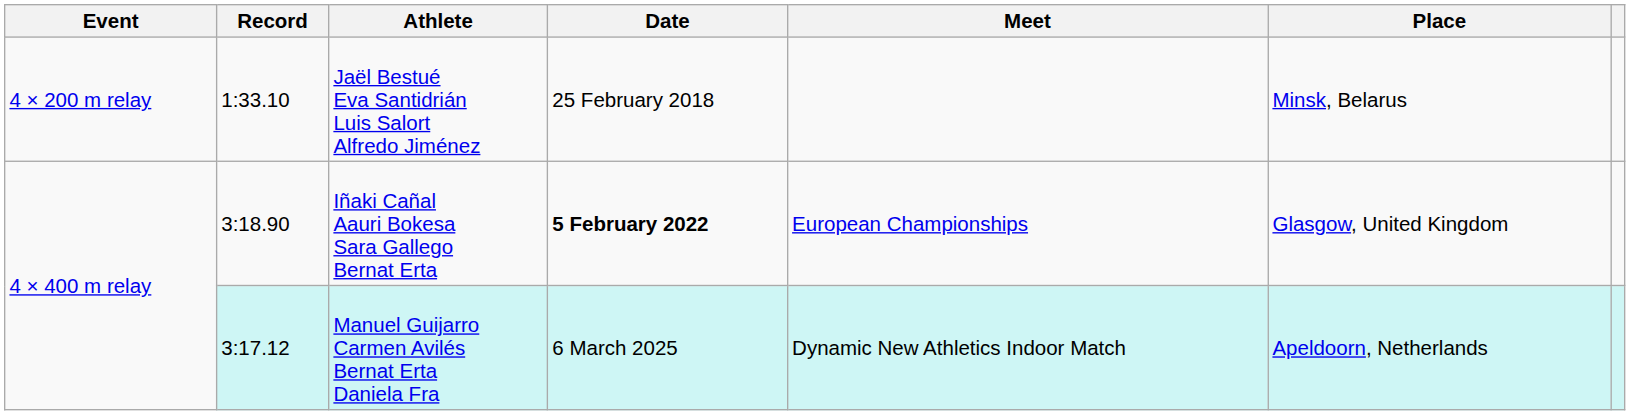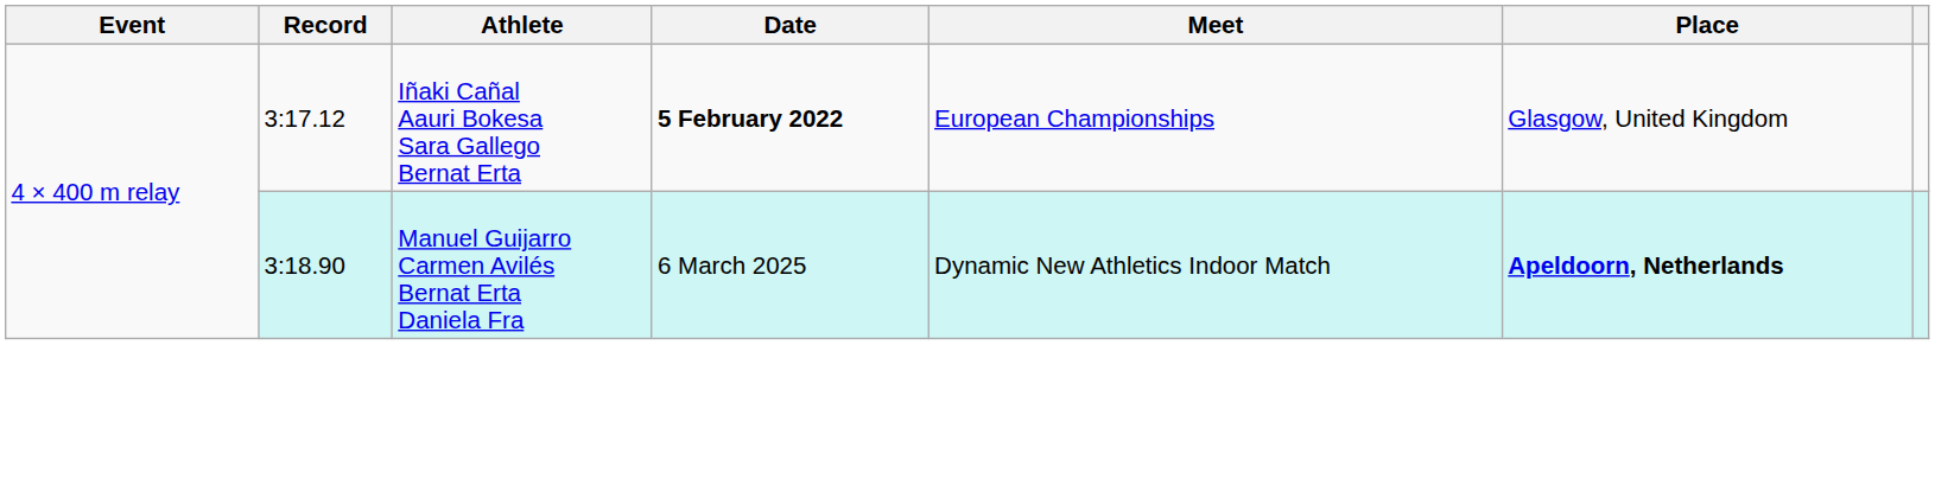 <table class="wikitable" style="font-size:95%; width: 95%;">
 <tr>
 <th>Event</th>
 <th>Record</th>
 <th>Athlete</th>
 <th>Date</th>
 <th>Meet</th>
 <th>Place</th>
 <th></th>
 </tr>
 <tr>
-<td><a href='#'>4 × 200 m relay</a></td>
-<td>1:33.10</td>
-<td><br><a href='#'>Jaël Bestué</a><br><a href='#'>Eva Santidrián</a><br><a href='#'>Luis Salort</a><br><a href='#'>Alfredo Jiménez</a></td>
-<td>25 February 2018</td>
-<td></td>
-<td><a href='#'>Minsk</a>, Belarus</td>
-<td></td>
-</tr>
-<tr>
 <td rowspan=2><a href='#'>4 × 400 m relay</a></td>
-<td>3:18.90</td>
+<td>3:17.12</td>
 <td><br><a href='#'>Iñaki Cañal</a><br><a href='#'>Aauri Bokesa</a><br><a href='#'>Sara Gallego</a><br><a href='#'>Bernat Erta</a></td>
 <td><strong>5 February 2022</strong></td>
 <td><a href='#'>European Championships</a></td>
 <td><a href='#'>Glasgow</a>, United Kingdom</td>
 <td></td>
 </tr>
 <tr bgcolor=#CEF6F5>
-<td>3:17.12</td>
+<td>3:18.90</td>
 <td><br><a href='#'>Manuel Guijarro</a><br><a href='#'>Carmen Avilés</a><br><a href='#'>Bernat Erta</a><br><a href='#'>Daniela Fra</a></td>
 <td>6 March 2025</td>
 <td>Dynamic New Athletics Indoor Match</td>
-<td><a href='#'>Apeldoorn</a>, Netherlands</td>
+<td><strong><a href='#'>Apeldoorn</a>, Netherlands</strong></td>
 <td></td>
 </tr>
 </table>
